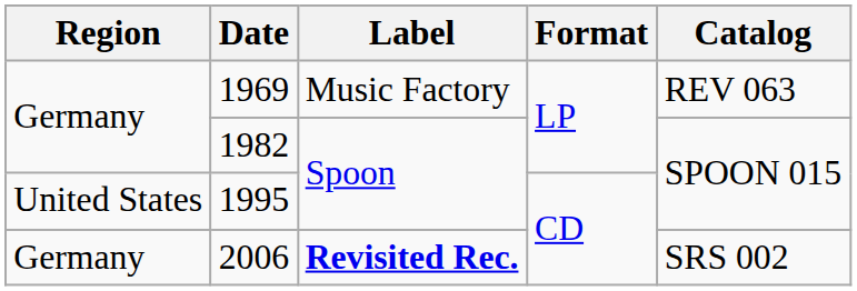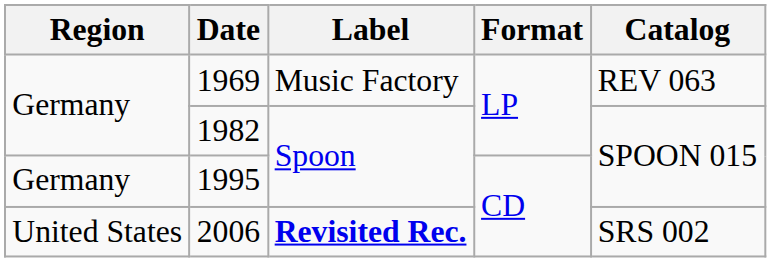 <table class="wikitable">
 <tr>
 <th>Region</th>
 <th>Date</th>
 <th>Label</th>
 <th>Format</th>
 <th>Catalog</th>
 </tr>
 <tr>
 <td rowspan="2">Germany</td>
 <td>1969</td>
 <td>Music Factory</td>
 <td rowspan="2"><a href='#'>LP</a></td>
 <td>REV 063</td>
 </tr>
 <tr>
 <td>1982</td>
 <td rowspan="2"><a href='#'>Spoon</a></td>
 <td rowspan="2">SPOON 015</td>
 </tr>
 <tr>
-<td>United States</td>
+<td>Germany</td>
 <td>1995</td>
 <td rowspan="2"><a href='#'>CD</a></td>
 </tr>
 <tr>
-<td>Germany</td>
+<td>United States</td>
 <td>2006</td>
 <td><strong><a href='#'>Revisited Rec.</a></strong></td>
 <td>SRS 002</td>
 </tr>
 </table>
